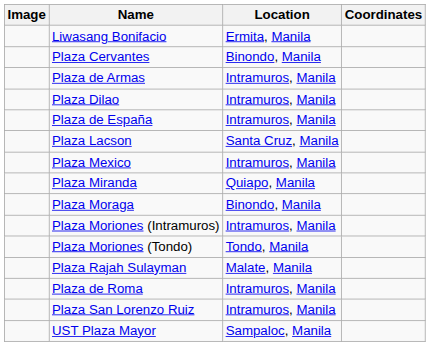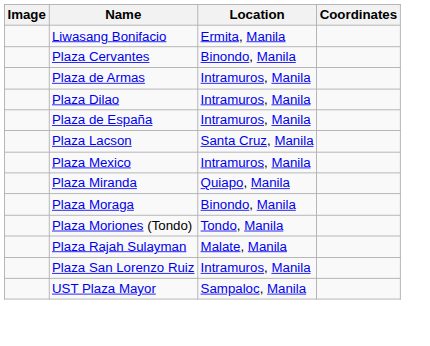 <table class="wikitable sortable">
 <tr>
 <th class="unsortable">Image</th>
 <th>Name</th>
 <th data-sort-type=string>Location</th>
 <th>Coordinates</th>
 </tr>
 <tr>
 <td></td>
 <td><a href='#'>Liwasang Bonifacio</a></td>
 <td data-sort-value="Manila, Ermita"><a href='#'>Ermita</a>, <a href='#'>Manila</a></td>
 <td><small></small></td>
 </tr>
 <tr>
 <td></td>
 <td><a href='#'>Plaza Cervantes</a></td>
 <td><a href='#'>Binondo</a>, <a href='#'>Manila</a></td>
 <td><small> </small></td>
 </tr>
 <tr>
 <td></td>
 <td><a href='#'>Plaza de Armas</a></td>
 <td data-sort-value="Manila, Intramuros"><a href='#'>Intramuros</a>, <a href='#'>Manila</a></td>
 <td><small></small></td>
 </tr>
 <tr>
 <td></td>
 <td><a href='#'>Plaza Dilao</a></td>
 <td data-sort-value="Manila, Intramuros"><a href='#'>Intramuros</a>, <a href='#'>Manila</a></td>
 <td><small></small></td>
 </tr>
 <tr>
 <td></td>
 <td><a href='#'>Plaza de España</a></td>
 <td data-sort-value="Manila, Intramuros"><a href='#'>Intramuros</a>, <a href='#'>Manila</a></td>
 <td><small></small></td>
 </tr>
 <tr>
 <td></td>
 <td><a href='#'>Plaza Lacson</a></td>
 <td data-sort-value="Manila, Santa Cruz"><a href='#'>Santa Cruz</a>, <a href='#'>Manila</a></td>
 <td><small></small></td>
 </tr>
 <tr>
 <td></td>
 <td><a href='#'>Plaza Mexico</a></td>
 <td data-sort-value="Manila, Intramuros"><a href='#'>Intramuros</a>, <a href='#'>Manila</a></td>
 <td><small></small></td>
 </tr>
 <tr>
 <td></td>
 <td><a href='#'>Plaza Miranda</a></td>
 <td data-sort-value="Manila, Quiapo"><a href='#'>Quiapo</a>, <a href='#'>Manila</a></td>
 <td><small></small></td>
 </tr>
 <tr>
 <td></td>
 <td><a href='#'>Plaza Moraga</a></td>
 <td data-sort-value="Manila, Binondo"><a href='#'>Binondo</a>, <a href='#'>Manila</a></td>
 <td><small></small></td>
 </tr>
 <tr>
 <td></td>
-<td><a href='#'>Plaza Moriones</a> (Intramuros)</td>
-<td data-sort-value="Manila, Intramuros"><a href='#'>Intramuros</a>, <a href='#'>Manila</a></td>
-<td><small></small></td>
-</tr>
-<tr>
-<td></td>
 <td><a href='#'>Plaza Moriones</a> (Tondo)</td>
 <td data-sort-value="Manila, Tondo"><a href='#'>Tondo</a>, <a href='#'>Manila</a></td>
 <td><small></small></td>
 </tr>
 <tr>
 <td> </td>
 <td><a href='#'>Plaza Rajah Sulayman</a></td>
 <td data-sort-value="Manila, Malate"><a href='#'>Malate</a>, <a href='#'>Manila</a></td>
-<td><small></small></td>
-</tr>
-<tr>
-<td></td>
-<td><a href='#'>Plaza de Roma</a></td>
-<td data-sort-value="Manila, Intramuros"><a href='#'>Intramuros</a>, <a href='#'>Manila</a></td>
 <td><small></small></td>
 </tr>
 <tr>
 <td></td>
 <td><a href='#'>Plaza San Lorenzo Ruiz</a></td>
 <td data-sort-value="Manila, Intramuros"><a href='#'>Intramuros</a>, <a href='#'>Manila</a></td>
 <td><small></small></td>
 </tr>
 <tr>
 <td></td>
 <td><a href='#'>UST Plaza Mayor</a></td>
 <td data-sort-value="Manila, Sampaloc"><a href='#'>Sampaloc</a>, <a href='#'>Manila</a></td>
 <td><small></small></td>
 </tr>
 </table>
